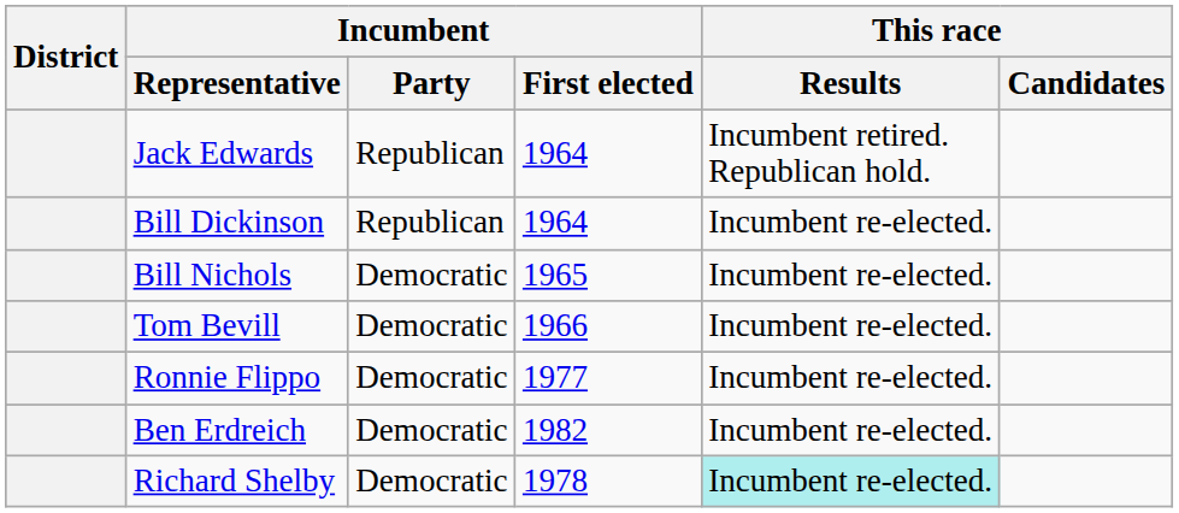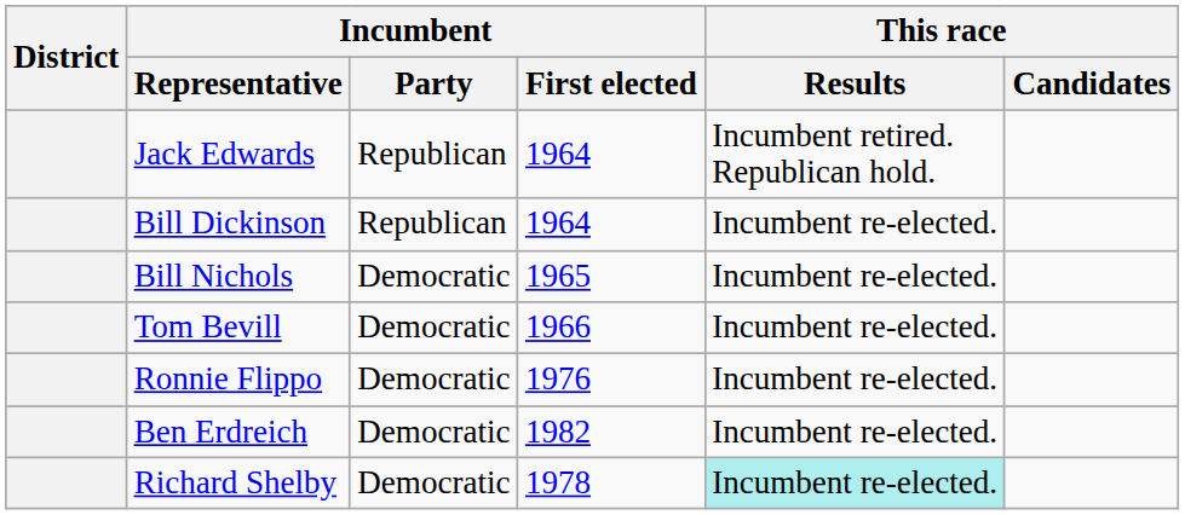 <table class=wikitable>
 <tr>
 <th rowspan=2>District</th>
 <th colspan=3>Incumbent</th>
 <th colspan=2>This race</th>
 </tr>
 <tr>
 <th>Representative</th>
 <th>Party</th>
 <th>First elected</th>
 <th>Results</th>
 <th>Candidates</th>
 </tr>
 <tr>
 <th></th>
 <td><a href='#'>Jack Edwards</a></td>
 <td>Republican</td>
 <td><a href='#'>1964</a></td>
 <td>Incumbent retired.<br>Republican hold.</td>
 <td nowrap></td>
 </tr>
 <tr>
 <th></th>
 <td><a href='#'>Bill Dickinson</a></td>
 <td>Republican</td>
 <td><a href='#'>1964</a></td>
 <td>Incumbent re-elected.</td>
 <td nowrap></td>
 </tr>
 <tr>
 <th></th>
 <td><a href='#'>Bill Nichols</a></td>
 <td>Democratic</td>
 <td><a href='#'>1965</a></td>
 <td>Incumbent re-elected.</td>
 <td nowrap></td>
 </tr>
 <tr>
 <th></th>
 <td><a href='#'>Tom Bevill</a></td>
 <td>Democratic</td>
 <td><a href='#'>1966</a></td>
 <td>Incumbent re-elected.</td>
 <td nowrap></td>
 </tr>
 <tr>
 <th></th>
 <td><a href='#'>Ronnie Flippo</a></td>
 <td>Democratic</td>
-<td><a href='#'>1977</a></td>
+<td><a href='#'>1976</a></td>
 <td>Incumbent re-elected.</td>
 <td nowrap></td>
 </tr>
 <tr>
 <th></th>
 <td><a href='#'>Ben Erdreich</a></td>
 <td>Democratic</td>
 <td><a href='#'>1982</a></td>
 <td>Incumbent re-elected.</td>
 <td nowrap><br></td>
 </tr>
 <tr>
 <th></th>
 <td><a href='#'>Richard Shelby</a></td>
 <td>Democratic</td>
 <td><a href='#'>1978</a></td>
 <td style="background: paleturquoise;">Incumbent re-elected.</td>
 <td nowrap></td>
 </tr>
 </table>
